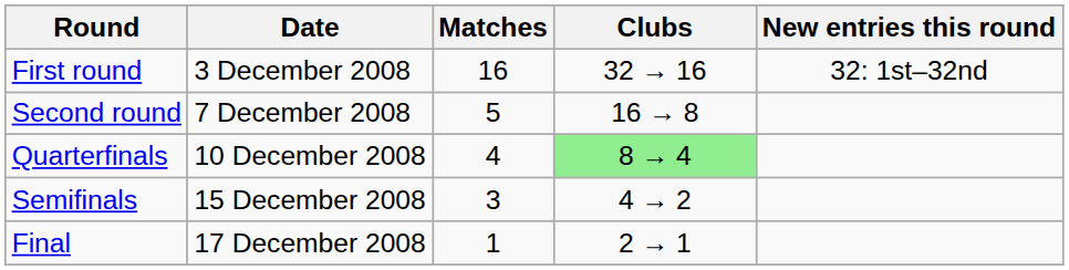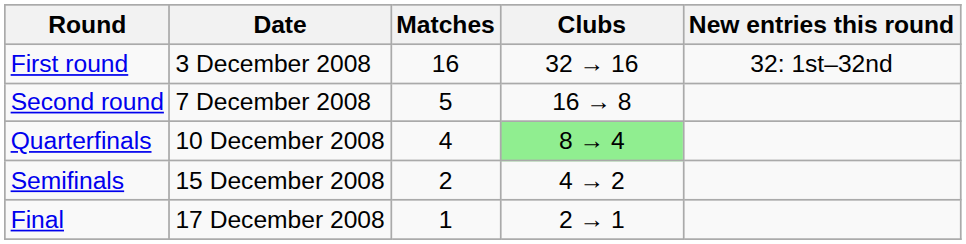 <table class="wikitable" style="text-align:left; font-size:90%;">
 <tr>
 <th>Round</th>
 <th>Date</th>
 <th>Matches</th>
 <th width=100>Clubs</th>
 <th>New entries this round</th>
 </tr>
 <tr>
 <td><a href='#'>First round</a>  </td>
 <td>3 December 2008</td>
 <td align=center>16</td>
 <td align=center>32 → 16</td>
 <td align=center>32: 1st–32nd</td>
 </tr>
 <tr>
 <td><a href='#'>Second round</a></td>
 <td>7 December 2008</td>
 <td align=center>5</td>
 <td align=center>16 → 8</td>
 <td></td>
 </tr>
 <tr>
 <td><a href='#'>Quarterfinals</a></td>
 <td>10 December 2008</td>
 <td align=center>4</td>
 <td align=center style="background: lightgreen;">8 → 4</td>
 <td></td>
 </tr>
 <tr>
 <td><a href='#'>Semifinals</a></td>
 <td>15 December 2008</td>
-<td align=center>3</td>
+<td align=center>2</td>
 <td align=center>4 → 2</td>
 <td></td>
 </tr>
 <tr>
 <td><a href='#'>Final</a></td>
 <td>17 December 2008</td>
 <td align=center>1</td>
 <td align=center>2 → 1</td>
 <td></td>
 </tr>
 </table>
